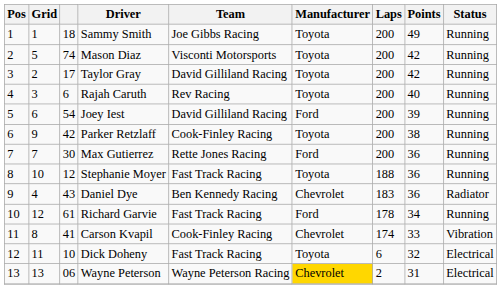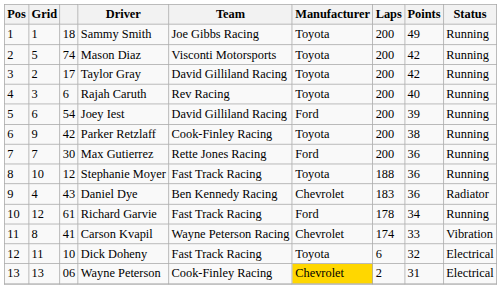 <table class="wikitable" style="font-size:98%">
 <tr>
 <th>Pos</th>
 <th>Grid</th>
 <th></th>
 <th>Driver</th>
 <th>Team</th>
 <th>Manufacturer</th>
 <th>Laps</th>
 <th>Points</th>
 <th>Status</th>
 </tr>
 <tr>
 <td>1</td>
 <td>1</td>
 <td>18</td>
 <td>Sammy Smith</td>
 <td>Joe Gibbs Racing</td>
 <td>Toyota</td>
 <td>200</td>
 <td>49</td>
 <td>Running</td>
 </tr>
 <tr>
 <td>2</td>
 <td>5</td>
 <td>74</td>
 <td>Mason Diaz</td>
 <td>Visconti Motorsports</td>
 <td>Toyota</td>
 <td>200</td>
 <td>42</td>
 <td>Running</td>
 </tr>
 <tr>
 <td>3</td>
 <td>2</td>
 <td>17</td>
 <td>Taylor Gray</td>
 <td>David Gilliland Racing</td>
 <td>Toyota</td>
 <td>200</td>
 <td>42</td>
 <td>Running</td>
 </tr>
 <tr>
 <td>4</td>
 <td>3</td>
 <td>6</td>
 <td>Rajah Caruth</td>
 <td>Rev Racing</td>
 <td>Toyota</td>
 <td>200</td>
 <td>40</td>
 <td>Running</td>
 </tr>
 <tr>
 <td>5</td>
 <td>6</td>
 <td>54</td>
 <td>Joey Iest</td>
 <td>David Gilliland Racing</td>
 <td>Ford</td>
 <td>200</td>
 <td>39</td>
 <td>Running</td>
 </tr>
 <tr>
 <td>6</td>
 <td>9</td>
 <td>42</td>
 <td>Parker Retzlaff</td>
 <td>Cook-Finley Racing</td>
 <td>Toyota</td>
 <td>200</td>
 <td>38</td>
 <td>Running</td>
 </tr>
 <tr>
 <td>7</td>
 <td>7</td>
 <td>30</td>
 <td>Max Gutierrez</td>
 <td>Rette Jones Racing</td>
 <td>Ford</td>
 <td>200</td>
 <td>36</td>
 <td>Running</td>
 </tr>
 <tr>
 <td>8</td>
 <td>10</td>
 <td>12</td>
 <td>Stephanie Moyer</td>
 <td>Fast Track Racing</td>
 <td>Toyota</td>
 <td>188</td>
 <td>36</td>
 <td>Running</td>
 </tr>
 <tr>
 <td>9</td>
 <td>4</td>
 <td>43</td>
 <td>Daniel Dye</td>
 <td>Ben Kennedy Racing</td>
 <td>Chevrolet</td>
 <td>183</td>
 <td>36</td>
 <td>Radiator</td>
 </tr>
 <tr>
 <td>10</td>
 <td>12</td>
 <td>61</td>
 <td>Richard Garvie</td>
 <td>Fast Track Racing</td>
 <td>Ford</td>
 <td>178</td>
 <td>34</td>
 <td>Running</td>
 </tr>
 <tr>
 <td>11</td>
 <td>8</td>
 <td>41</td>
 <td>Carson Kvapil</td>
-<td>Cook-Finley Racing</td>
+<td>Wayne Peterson Racing</td>
 <td>Chevrolet</td>
 <td>174</td>
 <td>33</td>
 <td>Vibration</td>
 </tr>
 <tr>
 <td>12</td>
 <td>11</td>
 <td>10</td>
 <td>Dick Doheny</td>
 <td>Fast Track Racing</td>
 <td>Toyota</td>
 <td>6</td>
 <td>32</td>
 <td>Electrical</td>
 </tr>
 <tr>
 <td>13</td>
 <td>13</td>
 <td>06</td>
 <td>Wayne Peterson</td>
-<td>Wayne Peterson Racing</td>
+<td>Cook-Finley Racing</td>
 <td style="background: gold;">Chevrolet</td>
 <td>2</td>
 <td>31</td>
 <td>Electrical</td>
 </tr>
 <tr>
 </tr>
 </table>
